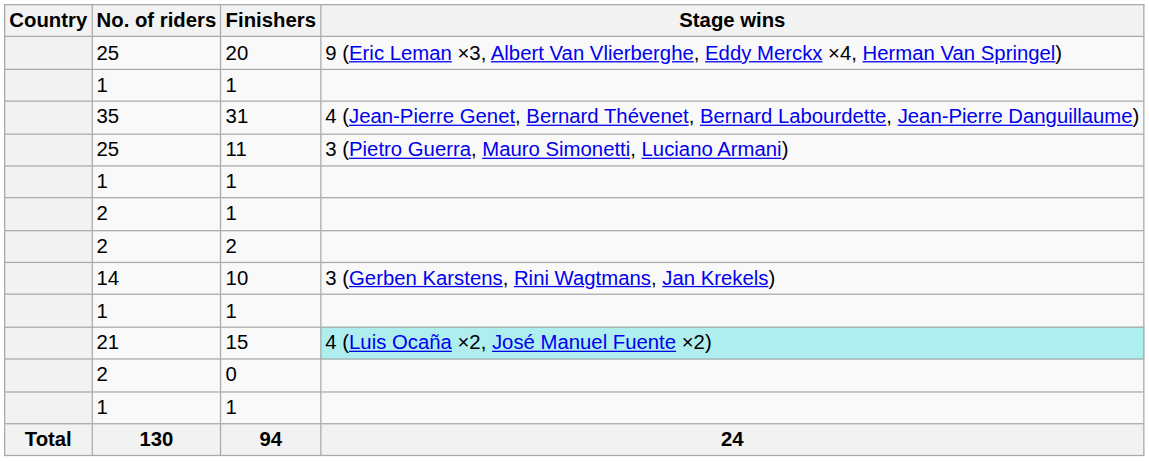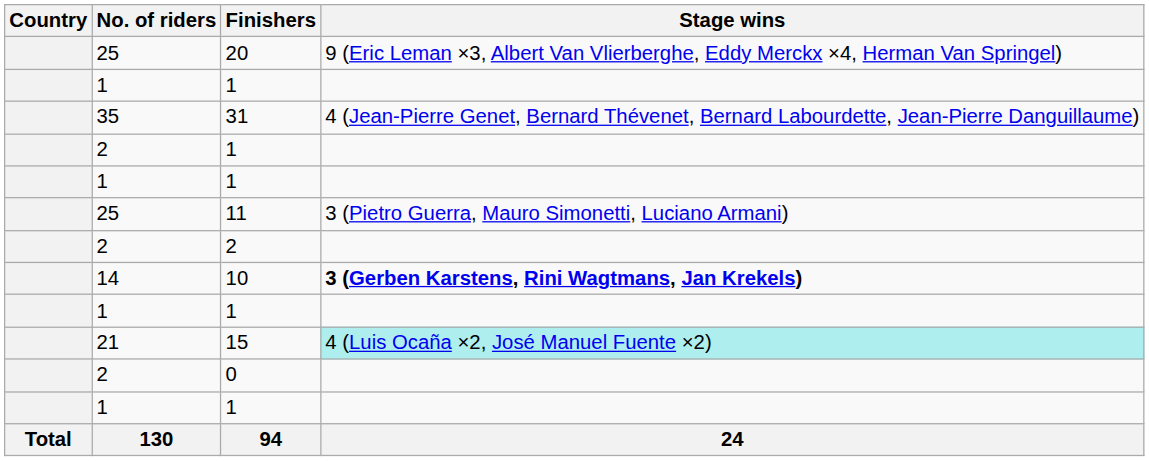 <table class="wikitable plainrowheaders sortable">
 <tr>
 <th scope="col">Country</th>
 <th scope="col">No. of riders</th>
 <th scope="col">Finishers</th>
 <th scope="col">Stage wins</th>
 </tr>
 <tr>
 <th scope="row"></th>
 <td>25</td>
 <td>20</td>
 <td>9 (<a href='#'>Eric Leman</a> ×3, <a href='#'>Albert Van Vlierberghe</a>, <a href='#'>Eddy Merckx</a> ×4, <a href='#'>Herman Van Springel</a>)</td>
 </tr>
 <tr>
 <th scope="row"></th>
 <td>1</td>
 <td>1</td>
 <td></td>
 </tr>
 <tr>
 <th scope="row"></th>
 <td>35</td>
 <td>31</td>
 <td>4 (<a href='#'>Jean-Pierre Genet</a>, <a href='#'>Bernard Thévenet</a>, <a href='#'>Bernard Labourdette</a>, <a href='#'>Jean-Pierre Danguillaume</a>)</td>
 </tr>
 <tr>
 <th scope="row"></th>
-<td>25</td>
-<td>11</td>
-<td>3 (<a href='#'>Pietro Guerra</a>, <a href='#'>Mauro Simonetti</a>, <a href='#'>Luciano Armani</a>)</td>
+<td>2</td>
+<td>1</td>
+<td></td>
 </tr>
 <tr>
 <th scope="row"></th>
 <td>1</td>
 <td>1</td>
 <td></td>
 </tr>
 <tr>
 <th scope="row"></th>
-<td>2</td>
-<td>1</td>
-<td></td>
+<td>25</td>
+<td>11</td>
+<td>3 (<a href='#'>Pietro Guerra</a>, <a href='#'>Mauro Simonetti</a>, <a href='#'>Luciano Armani</a>)</td>
 </tr>
 <tr>
 <th scope="row"></th>
 <td>2</td>
 <td>2</td>
 <td></td>
 </tr>
 <tr>
 <th scope="row"></th>
 <td>14</td>
 <td>10</td>
-<td>3 (<a href='#'>Gerben Karstens</a>, <a href='#'>Rini Wagtmans</a>, <a href='#'>Jan Krekels</a>)</td>
+<td><strong>3 (<a href='#'>Gerben Karstens</a>, <a href='#'>Rini Wagtmans</a>, <a href='#'>Jan Krekels</a>)</strong></td>
 </tr>
 <tr>
 <th scope="row"></th>
 <td>1</td>
 <td>1</td>
 <td></td>
 </tr>
 <tr>
 <th scope="row"></th>
 <td>21</td>
 <td>15</td>
 <td style="background: paleturquoise;">4 (<a href='#'>Luis Ocaña</a> ×2, <a href='#'>José Manuel Fuente</a> ×2)</td>
 </tr>
 <tr>
 <th scope="row"></th>
 <td>2</td>
 <td>0</td>
 <td></td>
 </tr>
 <tr>
 <th scope="row"></th>
 <td>1</td>
 <td>1</td>
 <td></td>
 </tr>
 <tr>
 <th>Total</th>
 <th>130</th>
 <th>94</th>
 <th>24</th>
 </tr>
 </table>
